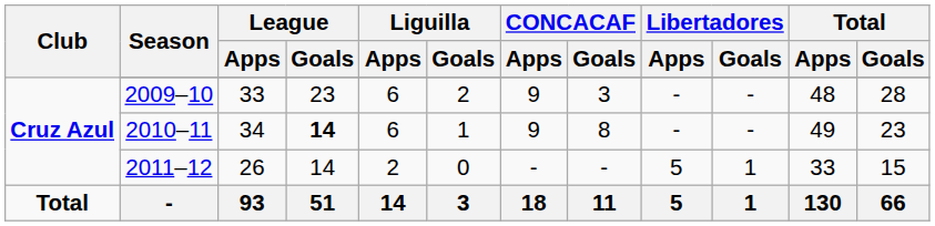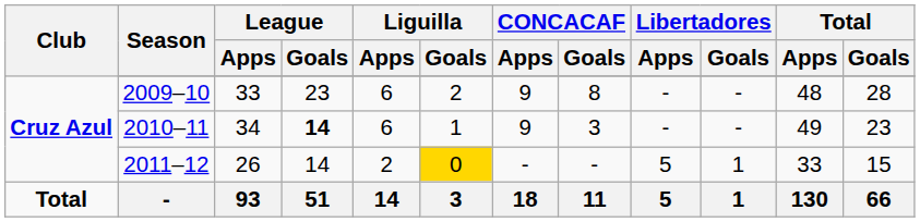 <table class="wikitable" style="text-align: center;">
 <tr>
 <th rowspan="2">Club</th>
 <th rowspan="2">Season</th>
 <th colspan="2">League</th>
 <th colspan="2">Liguilla</th>
 <th colspan="2"><a href='#'>CONCACAF</a></th>
 <th colspan="2"><a href='#'>Libertadores</a></th>
 <th colspan="2">Total</th>
 </tr>
 <tr>
 <th>Apps</th>
 <th>Goals</th>
 <th>Apps</th>
 <th>Goals</th>
 <th>Apps</th>
 <th>Goals</th>
 <th>Apps</th>
 <th>Goals</th>
 <th>Apps</th>
 <th>Goals</th>
 </tr>
 <tr>
 <td rowspan="4" align=center valign=center><strong><a href='#'>Cruz Azul</a></strong></td>
 </tr>
 <tr>
 <td !colspan="2"><a href='#'>2009</a>–<a href='#'>10</a></td>
 <td>33</td>
 <td>23</td>
 <td>6</td>
 <td>2</td>
 <td>9</td>
-<td>3</td>
+<td>8</td>
 <td>-</td>
 <td>-</td>
 <td>48</td>
 <td>28</td>
 </tr>
 <tr>
 <td !colspan="2"><a href='#'>2010</a>–<a href='#'>11</a></td>
 <td>34</td>
 <td><strong>14</strong></td>
 <td>6</td>
 <td>1</td>
 <td>9</td>
-<td>8</td>
+<td>3</td>
 <td>-</td>
 <td>-</td>
 <td>49</td>
 <td>23</td>
 </tr>
 <tr>
 <td !colspan="2"><a href='#'>2011</a>–<a href='#'>12</a></td>
 <td>26</td>
 <td>14</td>
 <td>2</td>
-<td>0</td>
+<td style="background: gold;">0</td>
 <td>-</td>
 <td>-</td>
 <td>5</td>
 <td>1</td>
 <td>33</td>
 <td>15</td>
 </tr>
 <tr>
 <td !colspan="2"><strong>Total</strong></td>
 <th>-</th>
 <th>93</th>
 <th>51</th>
 <th>14</th>
 <th>3</th>
 <th>18</th>
 <th>11</th>
 <th>5</th>
 <th>1</th>
 <th>130</th>
 <th>66</th>
 </tr>
 </table>
